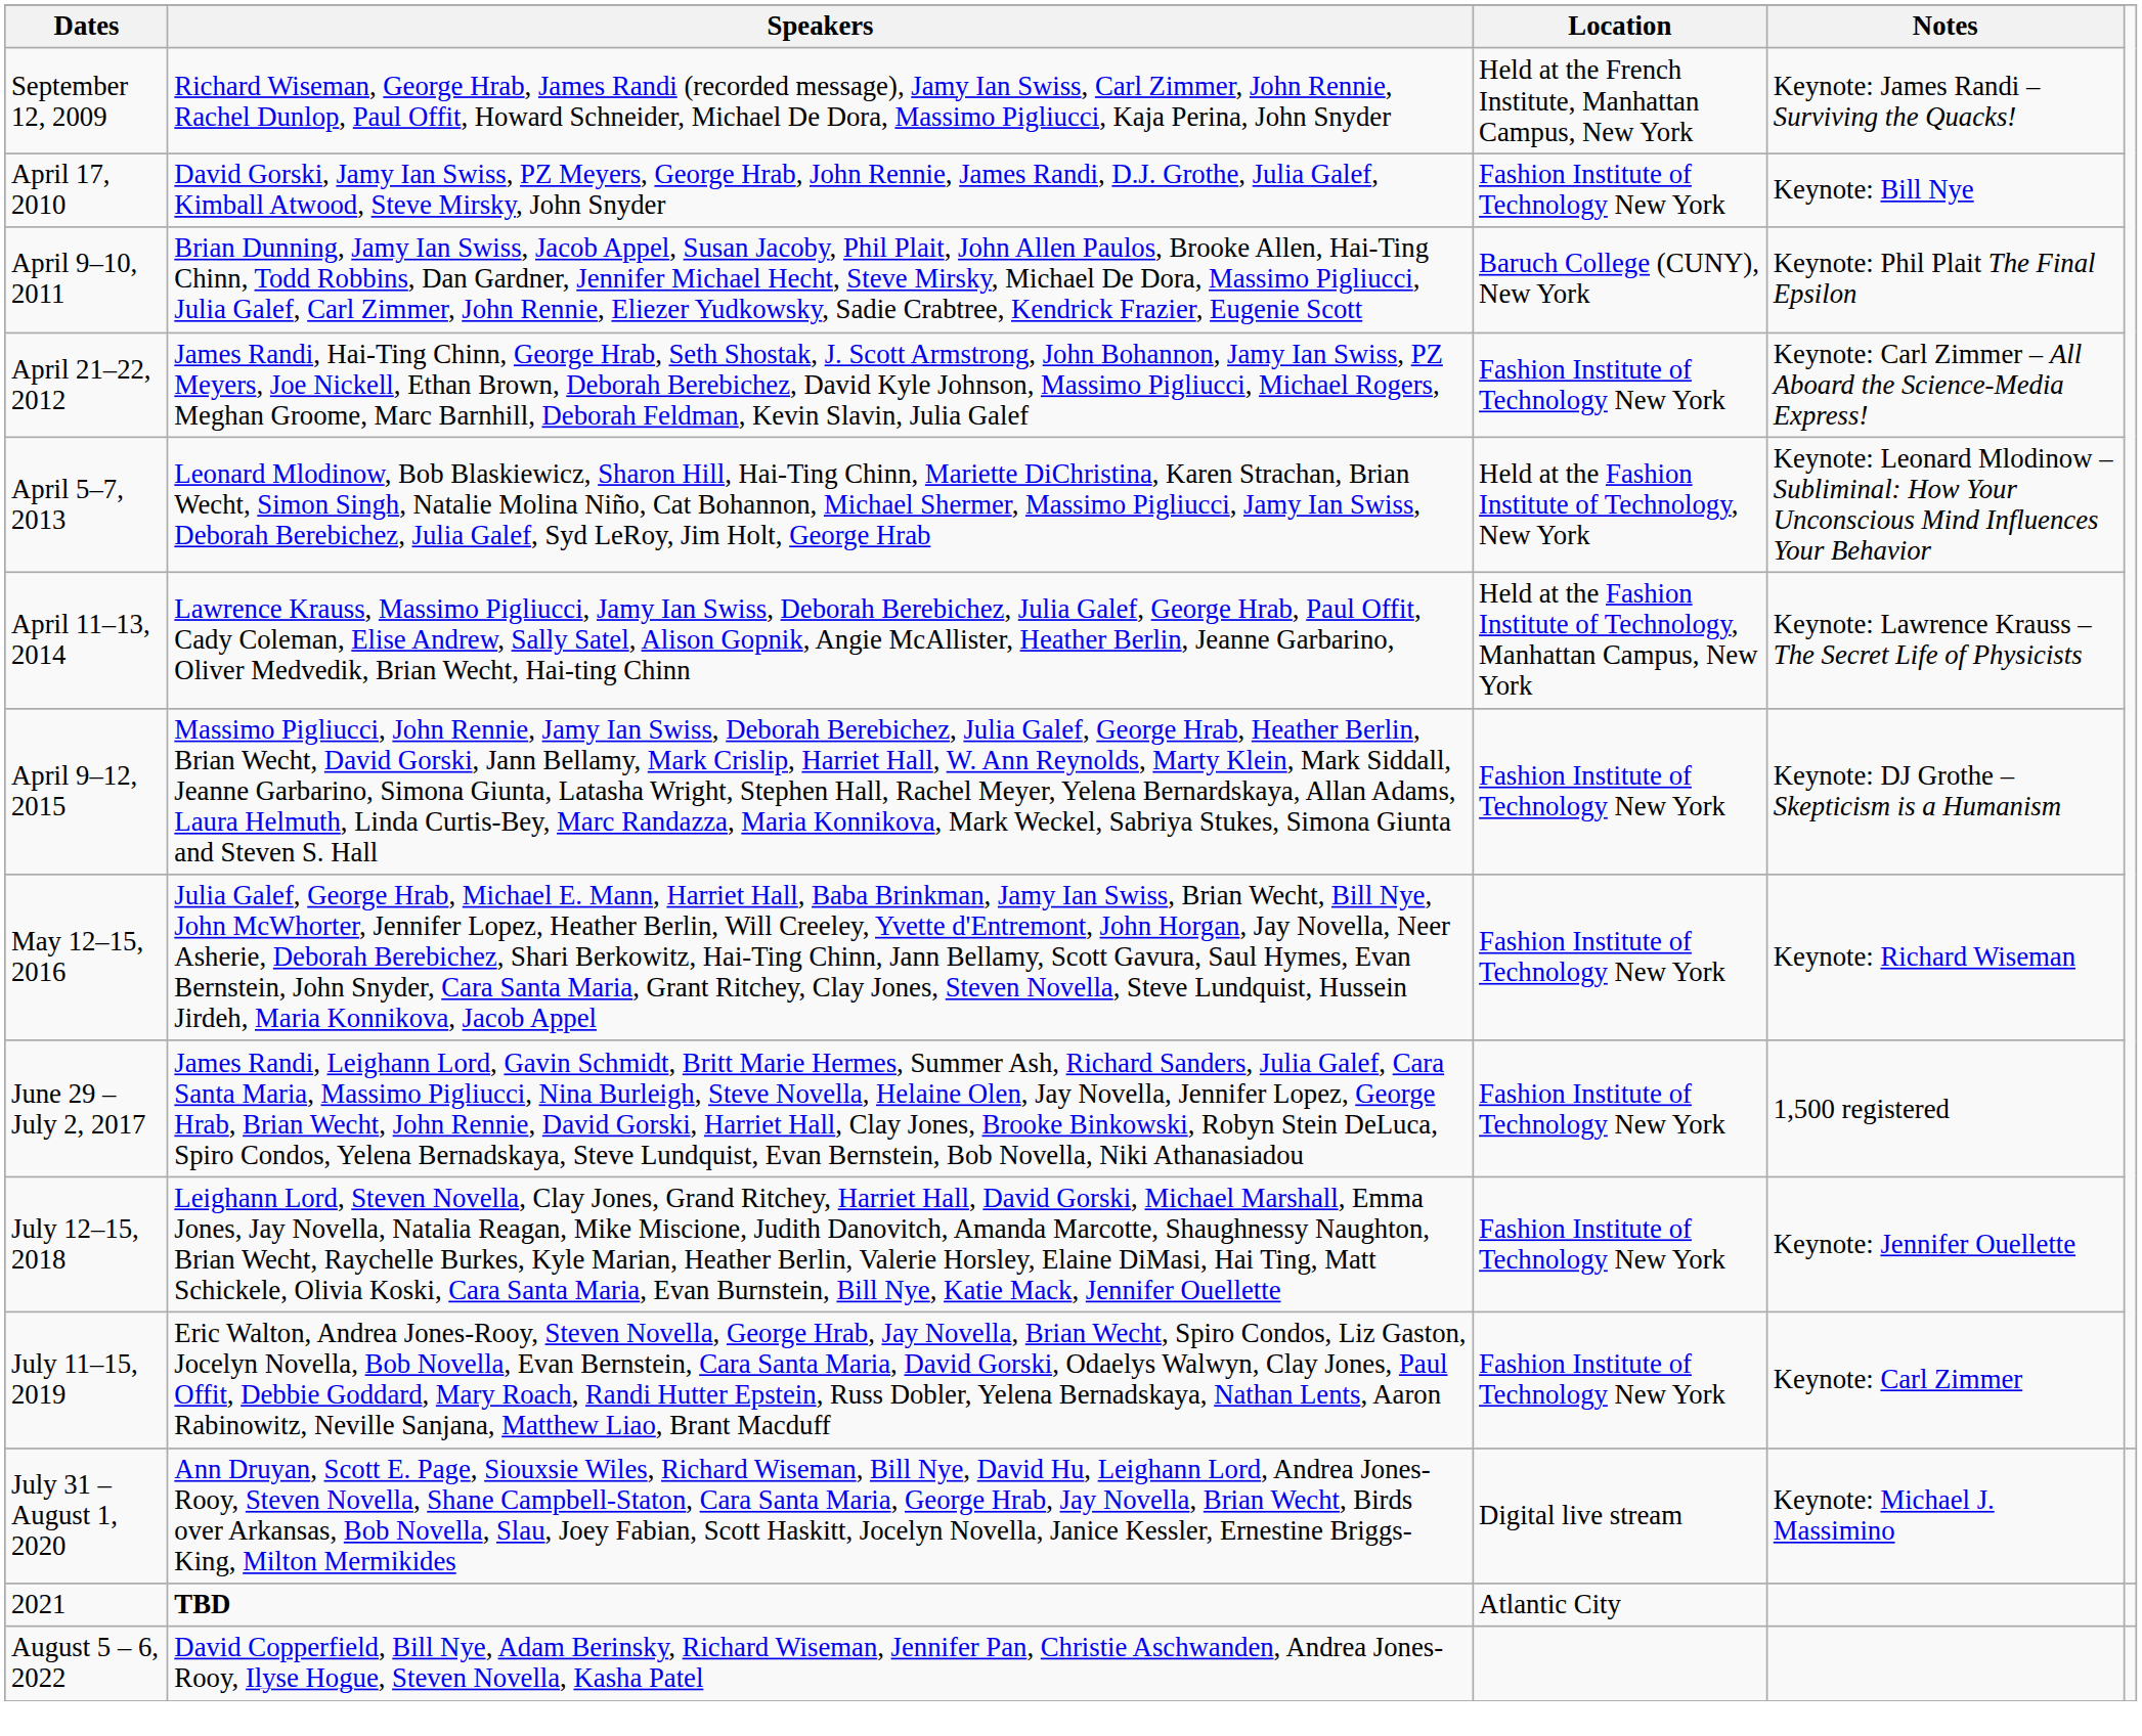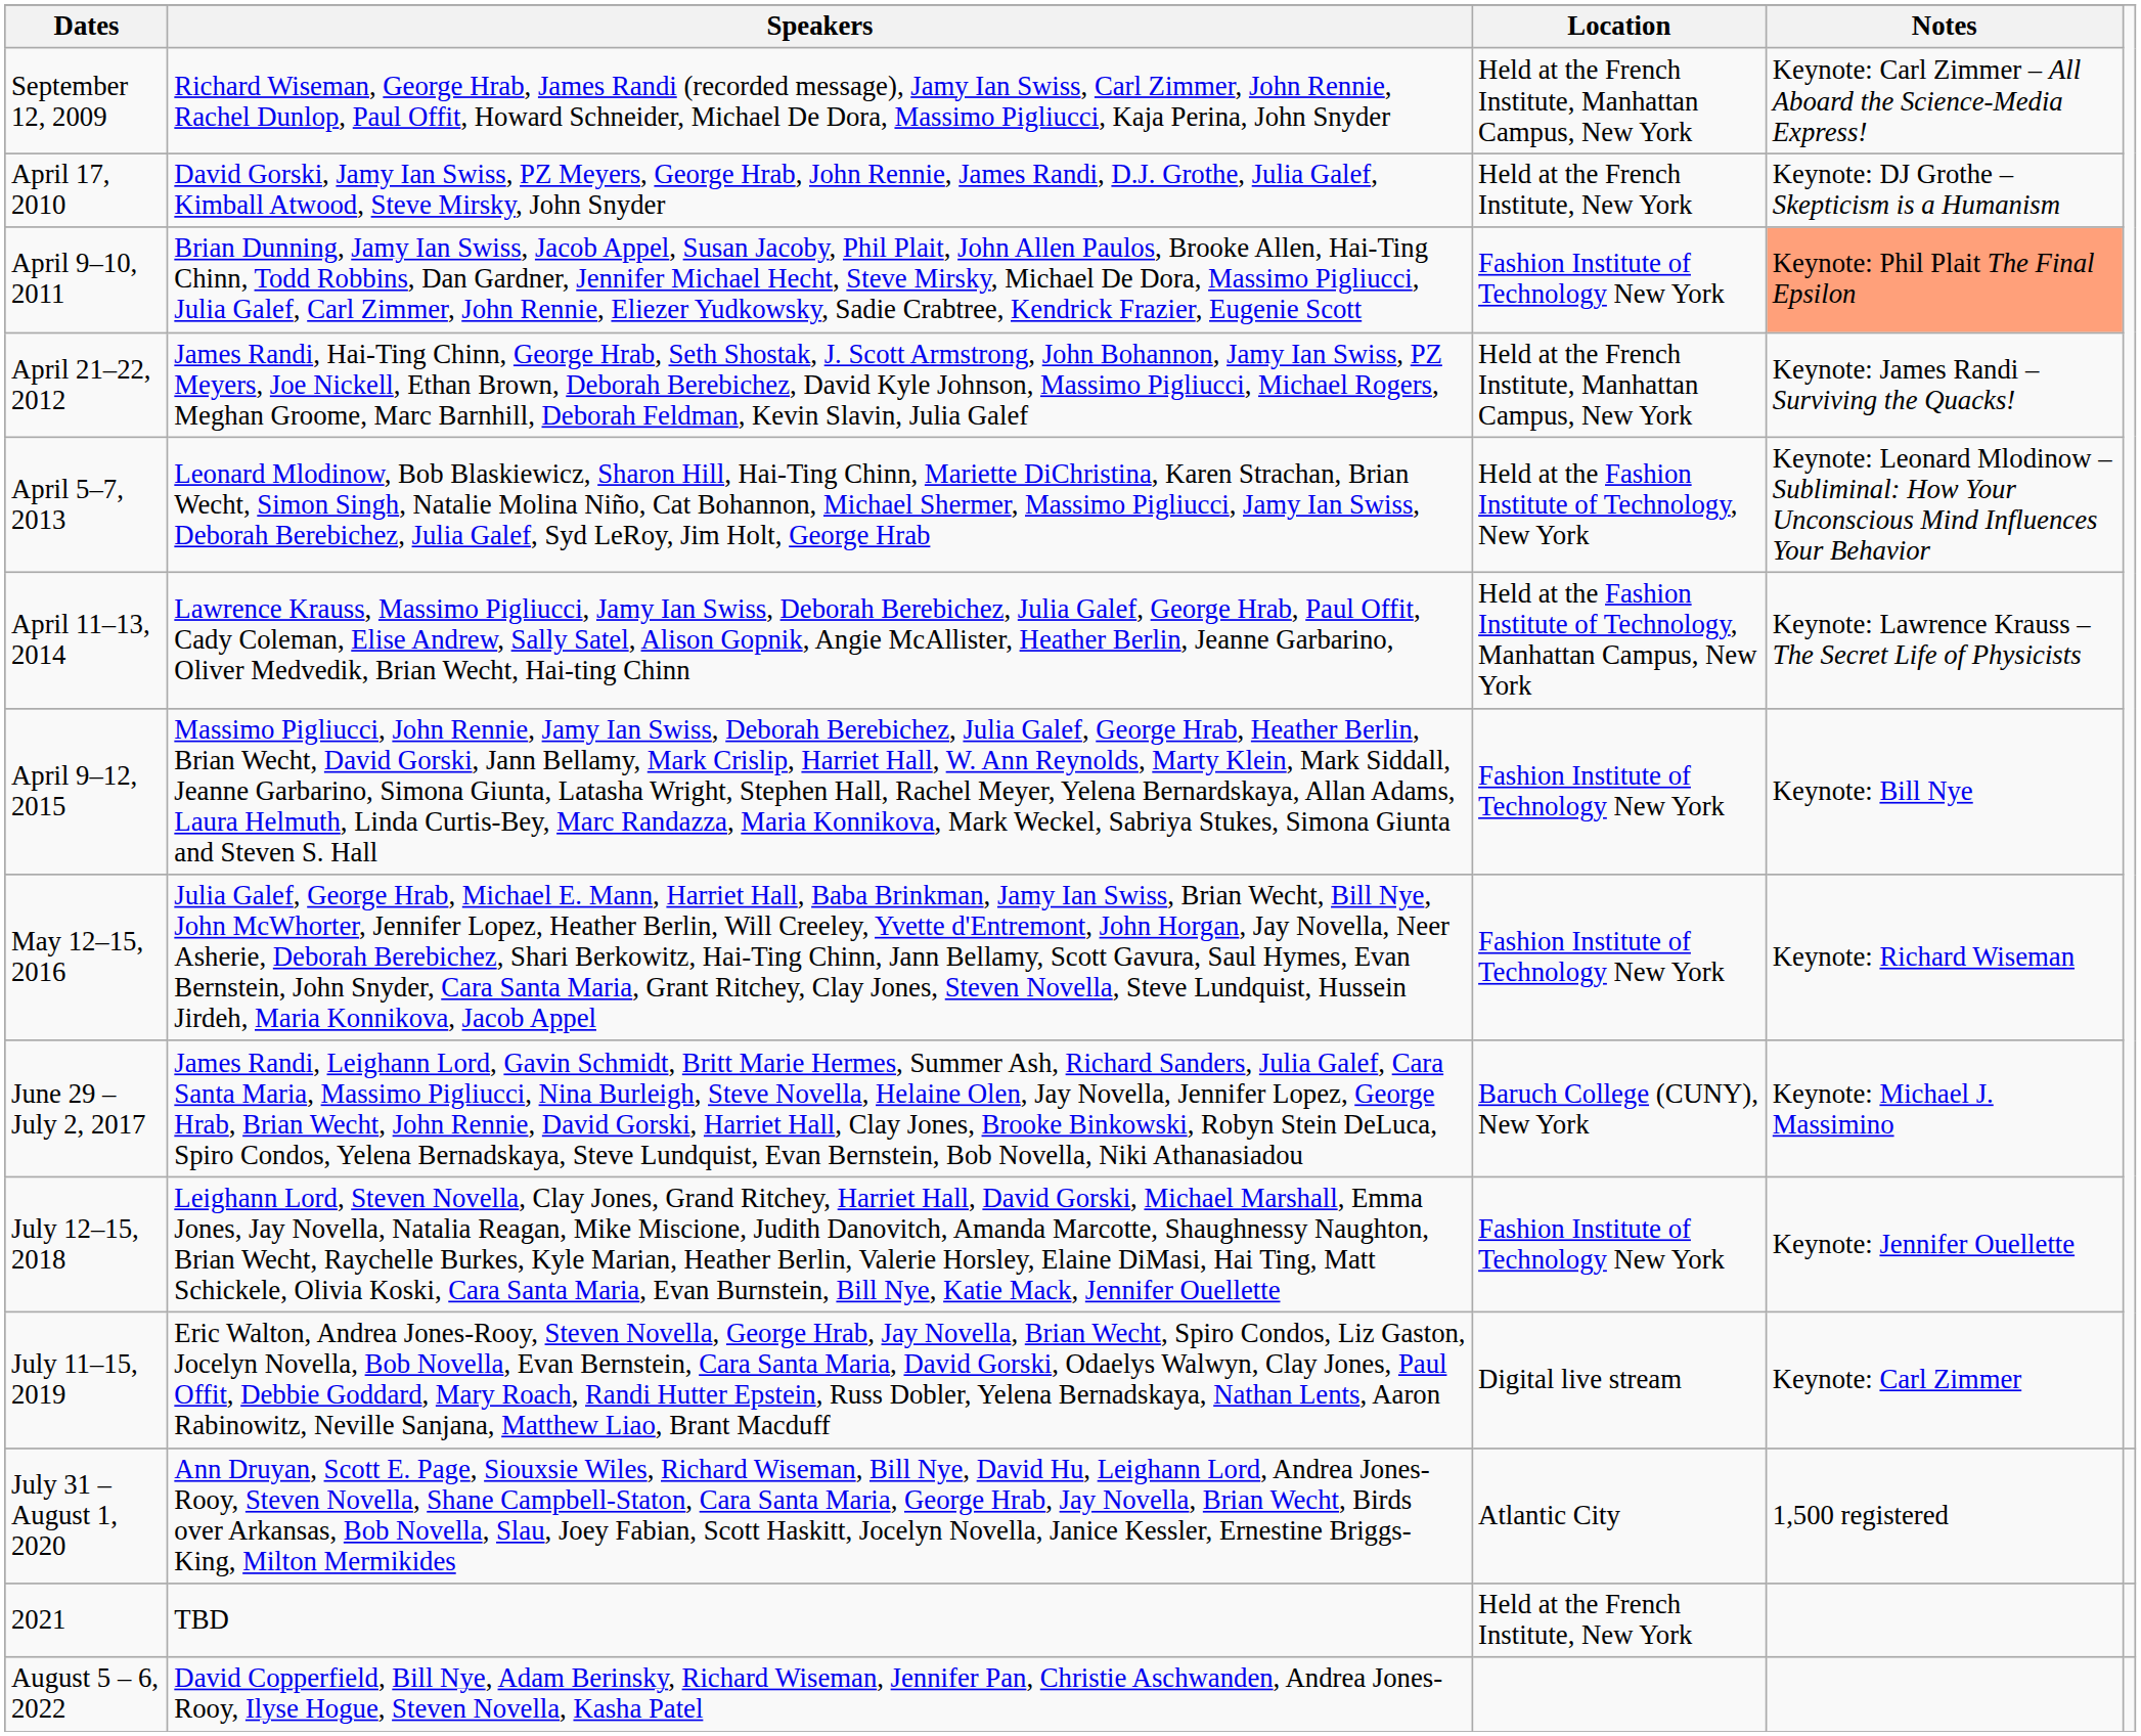 <table class="wikitable">
 <tr bgcolor="#CCCCCC">
 </tr>
 <tr>
 <th>Dates</th>
 <th>Speakers</th>
 <th>Location</th>
 <th>Notes</th>
 </tr>
 <tr>
 <td>September 12, 2009</td>
 <td><a href='#'>Richard Wiseman</a>, <a href='#'>George Hrab</a>, <a href='#'>James Randi</a> (recorded message), <a href='#'>Jamy Ian Swiss</a>, <a href='#'>Carl Zimmer</a>, <a href='#'>John Rennie</a>, <a href='#'>Rachel Dunlop</a>, <a href='#'>Paul Offit</a>, Howard Schneider, Michael De Dora, <a href='#'>Massimo Pigliucci</a>, Kaja Perina, John Snyder</td>
 <td>Held at the French Institute,  Manhattan Campus, New York</td>
-<td>Keynote: James Randi – <em>Surviving the Quacks!</em></td>
+<td>Keynote: Carl Zimmer – <em>All Aboard the Science-Media Express!</em></td>
 </tr>
 <tr>
 <td>April 17, 2010</td>
 <td><a href='#'>David Gorski</a>, <a href='#'>Jamy Ian Swiss</a>, <a href='#'>PZ Meyers</a>, <a href='#'>George Hrab</a>, <a href='#'>John Rennie</a>, <a href='#'>James Randi</a>, <a href='#'>D.J. Grothe</a>, <a href='#'>Julia Galef</a>, <a href='#'>Kimball Atwood</a>, <a href='#'>Steve Mirsky</a>, John Snyder</td>
-<td><a href='#'>Fashion Institute of Technology</a> New York</td>
-<td>Keynote: <a href='#'>Bill Nye</a></td>
+<td>Held at the French Institute, New York</td>
+<td>Keynote: DJ Grothe – <em>Skepticism is a Humanism</em></td>
 </tr>
 <tr>
 <td>April 9–10, 2011</td>
 <td><a href='#'>Brian Dunning</a>, <a href='#'>Jamy Ian Swiss</a>, <a href='#'>Jacob Appel</a>, <a href='#'>Susan Jacoby</a>, <a href='#'>Phil Plait</a>, <a href='#'>John Allen Paulos</a>, Brooke Allen, Hai-Ting Chinn, <a href='#'>Todd Robbins</a>, Dan Gardner, <a href='#'>Jennifer Michael Hecht</a>, <a href='#'>Steve Mirsky</a>, Michael De Dora, <a href='#'>Massimo Pigliucci</a>, <a href='#'>Julia Galef</a>, <a href='#'>Carl Zimmer</a>, <a href='#'>John Rennie</a>, <a href='#'>Eliezer Yudkowsky</a>, Sadie Crabtree, <a href='#'>Kendrick Frazier</a>, <a href='#'>Eugenie Scott</a></td>
-<td><a href='#'>Baruch College</a> (CUNY), New York</td>
-<td>Keynote: Phil Plait <em>The Final Epsilon</em></td>
+<td><a href='#'>Fashion Institute of Technology</a> New York</td>
+<td style="background: lightsalmon;">Keynote: Phil Plait <em>The Final Epsilon</em></td>
 </tr>
 <tr>
 <td>April 21–22, 2012</td>
 <td><a href='#'>James Randi</a>, Hai-Ting Chinn, <a href='#'>George Hrab</a>, <a href='#'>Seth Shostak</a>, <a href='#'>J. Scott Armstrong</a>, <a href='#'>John Bohannon</a>, <a href='#'>Jamy Ian Swiss</a>, <a href='#'>PZ Meyers</a>, <a href='#'>Joe Nickell</a>, Ethan Brown, <a href='#'>Deborah Berebichez</a>, David Kyle Johnson, <a href='#'>Massimo Pigliucci</a>, <a href='#'>Michael Rogers</a>, Meghan Groome, Marc Barnhill, <a href='#'>Deborah Feldman</a>, Kevin Slavin, Julia Galef</td>
-<td><a href='#'>Fashion Institute of Technology</a> New York</td>
-<td>Keynote: Carl Zimmer – <em>All Aboard the Science-Media Express!</em></td>
+<td>Held at the French Institute, Manhattan Campus, New York</td>
+<td>Keynote: James Randi – <em>Surviving the Quacks!</em></td>
 </tr>
 <tr>
 <td>April 5–7, 2013</td>
 <td><a href='#'>Leonard Mlodinow</a>, Bob Blaskiewicz, <a href='#'>Sharon Hill</a>, Hai-Ting Chinn, <a href='#'>Mariette DiChristina</a>, Karen Strachan, Brian Wecht, <a href='#'>Simon Singh</a>, Natalie Molina Niño, Cat Bohannon, <a href='#'>Michael Shermer</a>, <a href='#'>Massimo Pigliucci</a>, <a href='#'>Jamy Ian Swiss</a>, <a href='#'>Deborah Berebichez</a>, <a href='#'>Julia Galef</a>, Syd LeRoy, Jim Holt, <a href='#'>George Hrab</a></td>
 <td>Held at the <a href='#'>Fashion Institute of Technology</a>, New York</td>
 <td>Keynote: Leonard Mlodinow – <em>Subliminal: How Your Unconscious Mind Influences Your Behavior</em></td>
 </tr>
 <tr>
 <td>April 11–13, 2014</td>
 <td><a href='#'>Lawrence Krauss</a>, <a href='#'>Massimo Pigliucci</a>, <a href='#'>Jamy Ian Swiss</a>, <a href='#'>Deborah Berebichez</a>, <a href='#'>Julia Galef</a>, <a href='#'>George Hrab</a>, <a href='#'>Paul Offit</a>, Cady Coleman, <a href='#'>Elise Andrew</a>, <a href='#'>Sally Satel</a>, <a href='#'>Alison Gopnik</a>, Angie McAllister, <a href='#'>Heather Berlin</a>, Jeanne Garbarino, Oliver Medvedik, Brian Wecht, Hai-ting Chinn</td>
 <td>Held at the <a href='#'>Fashion Institute of Technology</a>, Manhattan Campus, New York</td>
 <td>Keynote: Lawrence Krauss – <em>The Secret Life of Physicists</em></td>
 </tr>
 <tr>
 <td>April 9–12, 2015</td>
 <td><a href='#'>Massimo Pigliucci</a>, <a href='#'>John Rennie</a>, <a href='#'>Jamy Ian Swiss</a>, <a href='#'>Deborah Berebichez</a>, <a href='#'>Julia Galef</a>, <a href='#'>George Hrab</a>, <a href='#'>Heather Berlin</a>, Brian Wecht, <a href='#'>David Gorski</a>, Jann Bellamy, <a href='#'>Mark Crislip</a>, <a href='#'>Harriet Hall</a>, <a href='#'>W. Ann Reynolds</a>, <a href='#'>Marty Klein</a>, Mark Siddall, Jeanne Garbarino, Simona Giunta, Latasha Wright, Stephen Hall, Rachel Meyer, Yelena Bernardskaya, Allan Adams, <a href='#'>Laura Helmuth</a>, Linda Curtis-Bey, <a href='#'>Marc Randazza</a>, <a href='#'>Maria Konnikova</a>, Mark Weckel, Sabriya Stukes, Simona Giunta and Steven S. Hall</td>
 <td><a href='#'>Fashion Institute of Technology</a> New York</td>
-<td>Keynote: DJ Grothe – <em>Skepticism is a Humanism</em></td>
+<td>Keynote: <a href='#'>Bill Nye</a></td>
 </tr>
 <tr>
 <td>May 12–15, 2016</td>
 <td><a href='#'>Julia Galef</a>, <a href='#'>George Hrab</a>, <a href='#'>Michael E. Mann</a>, <a href='#'>Harriet Hall</a>, <a href='#'>Baba Brinkman</a>,  <a href='#'>Jamy Ian Swiss</a>, Brian Wecht, <a href='#'>Bill Nye</a>, <a href='#'>John McWhorter</a>, Jennifer Lopez, Heather Berlin, Will Creeley, <a href='#'>Yvette d'Entremont</a>, <a href='#'>John Horgan</a>, Jay Novella, Neer Asherie, <a href='#'>Deborah Berebichez</a>, Shari Berkowitz, Hai-Ting Chinn, Jann Bellamy, Scott Gavura, Saul Hymes, Evan Bernstein, John Snyder, <a href='#'>Cara Santa Maria</a>, Grant Ritchey, Clay Jones, <a href='#'>Steven Novella</a>, Steve Lundquist, Hussein Jirdeh, <a href='#'>Maria Konnikova</a>, <a href='#'>Jacob Appel</a></td>
 <td><a href='#'>Fashion Institute of Technology</a> New York</td>
 <td>Keynote: <a href='#'>Richard Wiseman</a></td>
 </tr>
 <tr>
 <td>June 29 – July 2, 2017</td>
 <td><a href='#'>James Randi</a>, <a href='#'>Leighann Lord</a>, <a href='#'>Gavin Schmidt</a>, <a href='#'>Britt Marie Hermes</a>, Summer Ash, <a href='#'>Richard Sanders</a>, <a href='#'>Julia Galef</a>, <a href='#'>Cara Santa Maria</a>, <a href='#'>Massimo Pigliucci</a>, <a href='#'>Nina Burleigh</a>, <a href='#'>Steve Novella</a>, <a href='#'>Helaine Olen</a>, Jay Novella, Jennifer Lopez, <a href='#'>George Hrab</a>, <a href='#'>Brian Wecht</a>, <a href='#'>John Rennie</a>, <a href='#'>David Gorski</a>, <a href='#'>Harriet Hall</a>, Clay Jones, <a href='#'>Brooke Binkowski</a>, Robyn Stein DeLuca, Spiro Condos, Yelena Bernadskaya, Steve Lundquist, Evan Bernstein, Bob Novella, Niki Athanasiadou</td>
-<td><a href='#'>Fashion Institute of Technology</a> New York</td>
-<td>1,500 registered</td>
+<td><a href='#'>Baruch College</a> (CUNY), New York</td>
+<td>Keynote: <a href='#'>Michael J. Massimino</a></td>
 </tr>
 <tr>
 <td>July 12–15, 2018</td>
 <td><a href='#'>Leighann Lord</a>, <a href='#'>Steven Novella</a>, Clay Jones, Grand Ritchey, <a href='#'>Harriet Hall</a>, <a href='#'>David Gorski</a>, <a href='#'>Michael Marshall</a>, Emma Jones, Jay Novella, Natalia Reagan, Mike Miscione, Judith Danovitch, Amanda Marcotte, Shaughnessy Naughton, Brian Wecht, Raychelle Burkes, Kyle Marian, Heather Berlin, Valerie Horsley, Elaine DiMasi, Hai Ting, Matt Schickele, Olivia Koski, <a href='#'>Cara Santa Maria</a>, Evan Burnstein, <a href='#'>Bill Nye</a>, <a href='#'>Katie Mack</a>, <a href='#'>Jennifer Ouellette</a></td>
 <td><a href='#'>Fashion Institute of Technology</a> New York</td>
 <td>Keynote: <a href='#'>Jennifer Ouellette</a></td>
 </tr>
 <tr>
 <td>July 11–15, 2019</td>
 <td>Eric Walton, Andrea Jones-Rooy, <a href='#'>Steven Novella</a>, <a href='#'>George Hrab</a>, <a href='#'>Jay Novella</a>, <a href='#'>Brian Wecht</a>, Spiro Condos, Liz Gaston, Jocelyn Novella, <a href='#'>Bob Novella</a>, Evan Bernstein, <a href='#'>Cara Santa Maria</a>, <a href='#'>David Gorski</a>, Odaelys Walwyn, Clay Jones, <a href='#'>Paul Offit</a>, <a href='#'>Debbie Goddard</a>, <a href='#'>Mary Roach</a>, <a href='#'>Randi Hutter Epstein</a>, Russ Dobler, Yelena Bernadskaya, <a href='#'>Nathan Lents</a>, Aaron Rabinowitz, Neville Sanjana, <a href='#'>Matthew Liao</a>, Brant Macduff</td>
-<td><a href='#'>Fashion Institute of Technology</a> New York</td>
+<td>Digital live stream</td>
 <td>Keynote: <a href='#'>Carl Zimmer</a></td>
 </tr>
 <tr>
 <td>July 31 – August 1, 2020</td>
 <td><a href='#'>Ann Druyan</a>, <a href='#'>Scott E. Page</a>, <a href='#'>Siouxsie Wiles</a>, <a href='#'>Richard Wiseman</a>, <a href='#'>Bill Nye</a>, <a href='#'>David Hu</a>, <a href='#'>Leighann Lord</a>,  Andrea Jones-Rooy, <a href='#'>Steven Novella</a>, <a href='#'>Shane Campbell-Staton</a>, <a href='#'>Cara Santa Maria</a>, <a href='#'>George Hrab</a>, <a href='#'>Jay Novella</a>, <a href='#'>Brian Wecht</a>, Birds over Arkansas, <a href='#'>Bob Novella</a>, <a href='#'>Slau</a>, Joey Fabian, Scott Haskitt, Jocelyn Novella, Janice Kessler, Ernestine Briggs-King, <a href='#'>Milton Mermikides</a></td>
-<td>Digital live stream</td>
-<td>Keynote: <a href='#'>Michael J. Massimino</a></td>
+<td>Atlantic City</td>
+<td>1,500 registered</td>
 <td></td>
 </tr>
 <tr>
 <td>2021</td>
-<td><strong>TBD</strong></td>
-<td>Atlantic City</td>
+<td>TBD</td>
+<td>Held at the French Institute, New York</td>
 <td></td>
 <td></td>
 </tr>
 <tr>
 <td>August 5 – 6, 2022</td>
 <td><a href='#'>David Copperfield</a>, <a href='#'>Bill Nye</a>, <a href='#'>Adam Berinsky</a>, <a href='#'>Richard Wiseman</a>, <a href='#'>Jennifer Pan</a>, <a href='#'>Christie Aschwanden</a>, Andrea Jones-Rooy, <a href='#'>Ilyse Hogue</a>, <a href='#'>Steven Novella</a>, <a href='#'>Kasha Patel</a></td>
 <td></td>
 <td></td>
 <td></td>
 </tr>
 <tr>
 </tr>
 </table>
